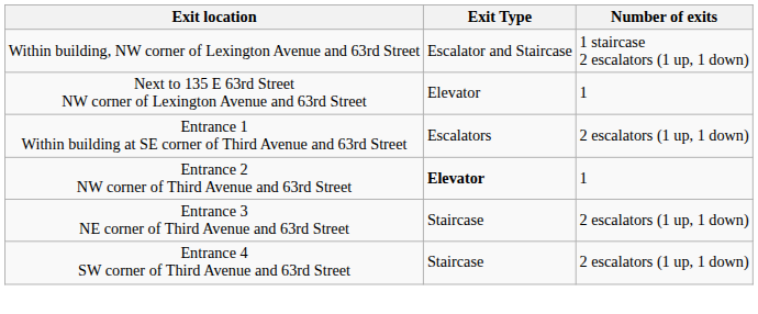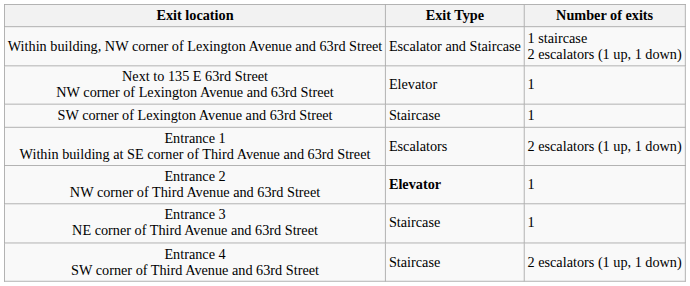 <table class="wikitable">
 <tr>
 <th>Exit location</th>
 <th>Exit Type</th>
 <th>Number of exits</th>
 </tr>
 <tr>
 <td align="center">Within building, NW corner of Lexington Avenue and 63rd Street</td>
 <td>Escalator and Staircase</td>
 <td>1 staircase<br>2 escalators (1 up, 1 down)</td>
 </tr>
 <tr>
 <td align="center">Next to 135 E 63rd Street<br> NW corner of Lexington Avenue and 63rd Street</td>
 <td>Elevator </td>
 <td>1</td>
 </tr>
 <tr>
+<td align="center">SW corner of Lexington Avenue and 63rd Street</td>
+<td>Staircase</td>
+<td>1</td>
+</tr>
+<tr>
 <td align="center">Entrance 1 <br> Within building at SE corner of Third Avenue and 63rd Street</td>
 <td>Escalators</td>
 <td>2 escalators (1 up, 1 down)</td>
 </tr>
 <tr>
 <td align="center">Entrance 2 <br> NW corner of Third Avenue and 63rd Street</td>
 <td><strong>Elevator </strong></td>
 <td>1</td>
 </tr>
 <tr>
 <td align="center">Entrance 3<br> NE corner of Third Avenue and 63rd Street</td>
 <td>Staircase</td>
-<td>2 escalators (1 up, 1 down)</td>
+<td>1</td>
 </tr>
 <tr>
 <td align="center">Entrance 4<br> SW corner of Third Avenue and 63rd Street</td>
 <td>Staircase</td>
 <td>2 escalators (1 up, 1 down)</td>
 </tr>
 </table>
